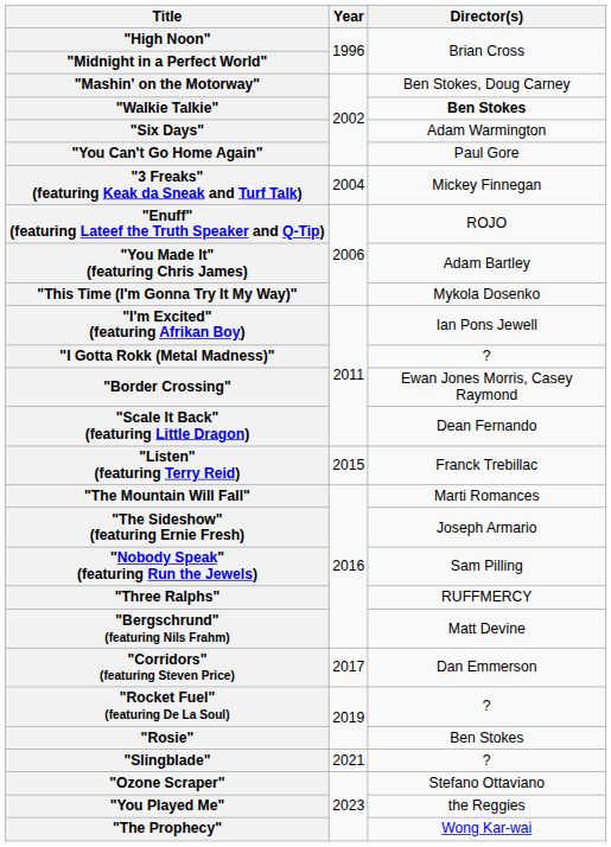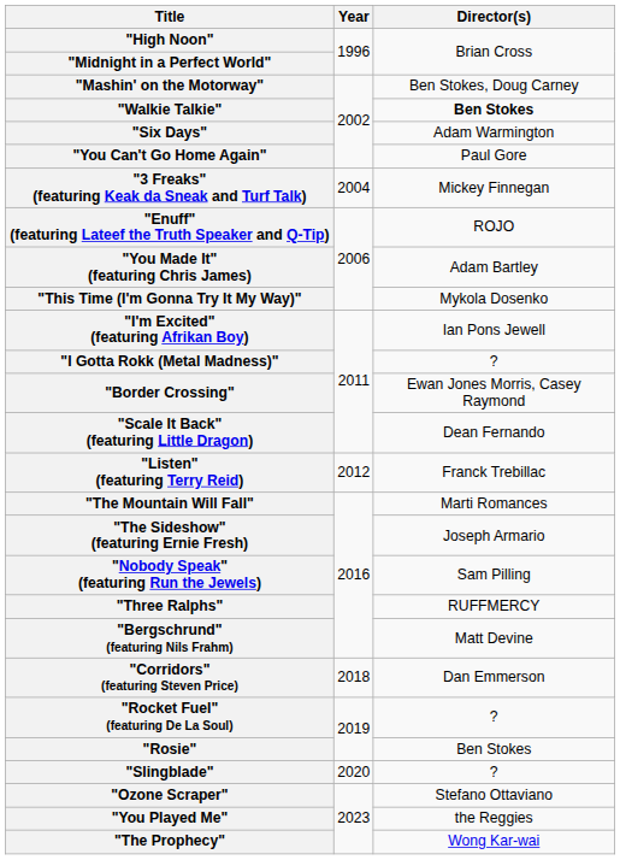 <table class="wikitable plainrowheaders" style="text-align:center;">
 <tr>
 <th scope="col" style="width:22em;">Title</th>
 <th scope="col">Year</th>
 <th scope="col" style="width:16em;">Director(s)</th>
 </tr>
 <tr>
 <th scope="row">"High Noon"</th>
 <td rowspan="2">1996</td>
 <td rowspan="2">Brian Cross</td>
 </tr>
 <tr>
 <th scope="row">"Midnight in a Perfect World"</th>
 </tr>
 <tr>
 <th scope="row">"Mashin' on the Motorway"</th>
 <td rowspan="4">2002</td>
 <td>Ben Stokes, Doug Carney</td>
 </tr>
 <tr>
 <th scope="row">"Walkie Talkie"</th>
 <td><strong>Ben Stokes</strong></td>
 </tr>
 <tr>
 <th scope="row">"Six Days"</th>
 <td>Adam Warmington</td>
 </tr>
 <tr>
 <th scope="row">"You Can't Go Home Again"</th>
 <td>Paul Gore</td>
 </tr>
 <tr>
 <th scope="row">"3 Freaks"<br><span>(featuring <a href='#'>Keak da Sneak</a> and <a href='#'>Turf Talk</a>)</span></th>
 <td>2004</td>
 <td>Mickey Finnegan</td>
 </tr>
 <tr>
 <th scope="row">"Enuff"<br><span>(featuring <a href='#'>Lateef the Truth Speaker</a> and <a href='#'>Q-Tip</a>)</span></th>
 <td rowspan="3">2006</td>
 <td>ROJO</td>
 </tr>
 <tr>
 <th scope="row">"You Made It"<br><span>(featuring Chris James)</span></th>
 <td>Adam Bartley</td>
 </tr>
 <tr>
 <th scope="row">"This Time (I'm Gonna Try It My Way)"</th>
 <td>Mykola Dosenko</td>
 </tr>
 <tr>
 <th scope="row">"I'm Excited"<br><span>(featuring <a href='#'>Afrikan Boy</a>)</span></th>
 <td rowspan="4">2011</td>
 <td>Ian Pons Jewell</td>
 </tr>
 <tr>
 <th>"I Gotta Rokk (Metal Madness)"</th>
 <td>?</td>
 </tr>
 <tr>
 <th scope="row">"Border Crossing"</th>
 <td>Ewan Jones Morris, Casey Raymond</td>
 </tr>
 <tr>
 <th scope="row">"Scale It Back"<br><span>(featuring <a href='#'>Little Dragon</a>)</span></th>
 <td>Dean Fernando</td>
 </tr>
 <tr>
 <th scope="row">"Listen"<br><span>(featuring <a href='#'>Terry Reid</a>)</span></th>
-<td>2015</td>
+<td>2012</td>
 <td>Franck Trebillac</td>
 </tr>
 <tr>
 <th>"The Mountain Will Fall"</th>
 <td rowspan="5">2016</td>
 <td>Marti Romances</td>
 </tr>
 <tr>
 <th scope="row">"The Sideshow"<br><span>(featuring Ernie Fresh)</span></th>
 <td>Joseph Armario</td>
 </tr>
 <tr>
 <th scope="row">"<a href='#'>Nobody Speak</a>"<br><span>(featuring <a href='#'>Run the Jewels</a>)</span></th>
 <td>Sam Pilling</td>
 </tr>
 <tr>
 <th>"Three Ralphs"</th>
 <td>RUFFMERCY</td>
 </tr>
 <tr>
 <th>"Bergschrund"<br><small>(featuring Nils Frahm)</small></th>
 <td>Matt Devine</td>
 </tr>
 <tr>
 <th>"Corridors"<br><small>(featuring Steven Price)</small></th>
-<td>2017</td>
+<td>2018</td>
 <td>Dan Emmerson</td>
 </tr>
 <tr>
 <th>"Rocket Fuel"<br><small>(featuring De La Soul)</small></th>
 <td rowspan="2">2019</td>
 <td>?</td>
 </tr>
 <tr>
 <th>"Rosie"</th>
 <td>Ben Stokes</td>
 </tr>
 <tr>
 <th>"Slingblade"</th>
-<td>2021</td>
+<td>2020</td>
 <td>?</td>
 </tr>
 <tr>
 <th>"Ozone Scraper"</th>
 <td rowspan="3">2023</td>
 <td>Stefano Ottaviano</td>
 </tr>
 <tr>
 <th>"You Played Me"</th>
 <td>the Reggies</td>
 </tr>
 <tr>
 <th>"The Prophecy"</th>
 <td><a href='#'>Wong Kar-wai</a></td>
 </tr>
 </table>
